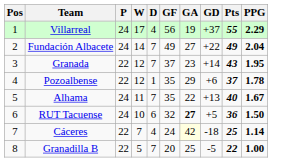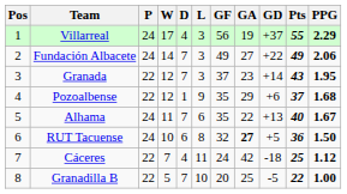 <table class="wikitable sortable" style="text-align: center;">
 <tr>
 <th align="center">Pos</th>
 <th align="center">Team</th>
 <th align="center">P</th>
 <th align="center">W</th>
 <th align="center">D</th>
+<th align="center">L</th>
 <th align="center">GF</th>
 <th align="center">GA</th>
 <th align="center">GD</th>
 <th align="center">Pts</th>
 <th align="center">PPG</th>
 </tr>
 <tr bgcolor=#D0FFD0>
 <td>1</td>
 <td><a href='#'>Villarreal</a></td>
 <td>24</td>
 <td>17</td>
 <td>4</td>
+<td>3</td>
 <td>56</td>
 <td>19</td>
 <td>+37</td>
 <td><strong><em>55</em></strong></td>
 <td><strong>2.29</strong></td>
 </tr>
 <tr>
 <td>2</td>
 <td><a href='#'>Fundación Albacete</a></td>
 <td>24</td>
 <td>14</td>
 <td>7</td>
+<td>3</td>
 <td>49</td>
 <td>27</td>
 <td>+22</td>
 <td><strong><em>49</em></strong></td>
-<td><strong>2.04</strong></td>
+<td><strong>2.06</strong></td>
 </tr>
 <tr>
 <td>3</td>
 <td><a href='#'>Granada</a></td>
 <td>22</td>
 <td>12</td>
 <td>7</td>
+<td>3</td>
 <td>37</td>
 <td>23</td>
 <td>+14</td>
 <td><strong><em>43</em></strong></td>
 <td><strong>1.95</strong></td>
 </tr>
 <tr>
 <td>4</td>
 <td><a href='#'>Pozoalbense</a></td>
 <td>22</td>
 <td>12</td>
 <td>1</td>
+<td>9</td>
 <td>35</td>
 <td>29</td>
 <td>+6</td>
 <td><strong><em>37</em></strong></td>
-<td><strong>1.78</strong></td>
+<td><strong>1.68</strong></td>
 </tr>
 <tr>
 <td>5</td>
 <td><a href='#'>Alhama</a></td>
 <td>24</td>
 <td>11</td>
 <td>7</td>
+<td>6</td>
 <td>35</td>
 <td>22</td>
 <td>+13</td>
 <td><strong><em>40</em></strong></td>
 <td><strong>1.67</strong></td>
 </tr>
 <tr>
 <td>6</td>
 <td><a href='#'>RUT Tacuense</a></td>
 <td>24</td>
 <td>10</td>
 <td>6</td>
+<td>8</td>
 <td>32</td>
 <td><strong>27</strong></td>
 <td>+5</td>
 <td><strong><em>36</em></strong></td>
 <td><strong>1.50</strong></td>
 </tr>
 <tr>
 <td>7</td>
 <td><a href='#'>Cáceres</a></td>
 <td>22</td>
 <td>7</td>
 <td>4</td>
+<td>11</td>
 <td>24</td>
-<td style="background: lightyellow;">42</td>
+<td>42</td>
 <td>-18</td>
 <td><strong><em>25</em></strong></td>
-<td><strong>1.14</strong></td>
+<td><strong>1.12</strong></td>
 </tr>
 <tr>
 <td>8</td>
 <td><a href='#'>Granadilla B</a></td>
 <td>22</td>
 <td>5</td>
 <td>7</td>
+<td>10</td>
 <td>20</td>
 <td>25</td>
 <td>-5</td>
 <td><strong><em>22</em></strong></td>
 <td><strong>1.00</strong></td>
 </tr>
 </table>
